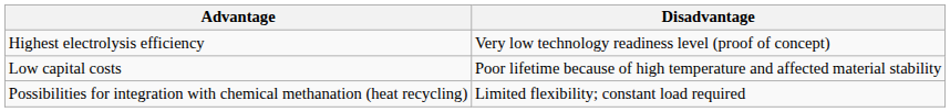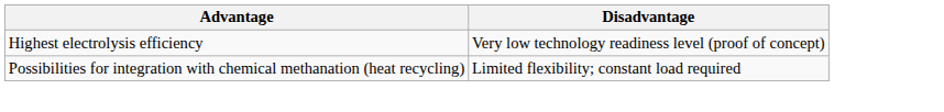 <table class="wikitable">
 <tr>
 <th>Advantage</th>
 <th>Disadvantage</th>
 </tr>
 <tr>
 <td>Highest electrolysis efficiency</td>
 <td>Very low technology readiness level (proof of concept)</td>
 </tr>
 <tr>
-<td>Low capital costs</td>
-<td>Poor lifetime because of high temperature and affected material stability</td>
-</tr>
-<tr>
 <td>Possibilities for integration with chemical methanation (heat recycling)</td>
 <td>Limited flexibility; constant load required</td>
 </tr>
 </table>
